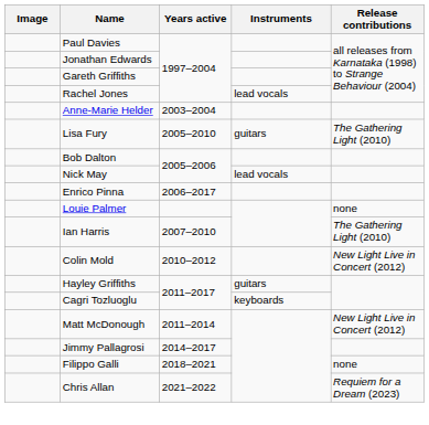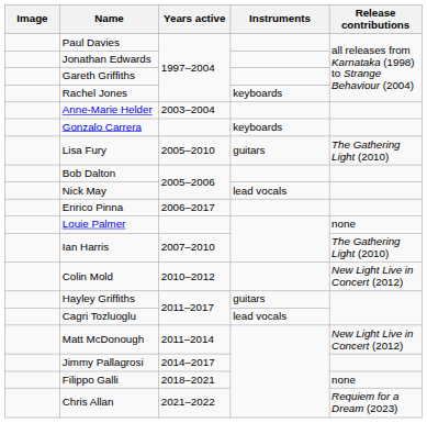 <table class="wikitable" width="100%" border="1">
 <tr>
 <th width="75">Image</th>
 <th width="140">Name</th>
 <th width="100">Years active</th>
 <th width="140">Instruments</th>
 <th>Release contributions</th>
 </tr>
 <tr>
 <td></td>
 <td>Paul Davies</td>
 <td rowspan="4">1997–2004</td>
 <td></td>
 <td rowspan="4">all releases from <em>Karnataka</em> (1998) to <em>Strange Behaviour</em> (2004)</td>
 </tr>
 <tr>
 <td></td>
 <td>Jonathan Edwards</td>
 <td></td>
 </tr>
 <tr>
 <td></td>
 <td>Gareth Griffiths</td>
 <td></td>
 </tr>
 <tr>
 <td></td>
 <td>Rachel Jones</td>
-<td>lead vocals</td>
+<td>keyboards</td>
 </tr>
 <tr>
 <td></td>
 <td><a href='#'>Anne-Marie Helder</a></td>
 <td>2003–2004</td>
 <td></td>
+<td></td>
+</tr>
+<tr>
+<td></td>
+<td><a href='#'>Gonzalo Carrera</a></td>
+<td></td>
+<td>keyboards</td>
 <td></td>
 </tr>
 <tr>
 <td></td>
 <td>Lisa Fury</td>
 <td>2005–2010</td>
 <td>guitars</td>
 <td><em>The Gathering Light</em> (2010)</td>
 </tr>
 <tr>
 <td></td>
 <td>Bob Dalton</td>
 <td rowspan="2">2005–2006</td>
 <td></td>
 <td></td>
 </tr>
 <tr>
 <td></td>
 <td>Nick May</td>
 <td>lead vocals</td>
 <td></td>
 </tr>
 <tr>
 <td></td>
 <td>Enrico Pinna</td>
 <td>2006–2017</td>
 <td></td>
 <td></td>
 </tr>
 <tr>
 <td></td>
 <td><a href='#'>Louie Palmer</a></td>
 <td></td>
 <td rowspan="2"></td>
 <td>none</td>
 </tr>
 <tr>
 <td></td>
 <td>Ian Harris</td>
 <td>2007–2010</td>
 <td><em>The Gathering Light</em> (2010)</td>
 </tr>
 <tr>
 <td></td>
 <td>Colin Mold</td>
 <td>2010–2012</td>
 <td></td>
 <td><em>New Light Live in Concert</em> (2012)</td>
 </tr>
 <tr>
 <td></td>
 <td>Hayley Griffiths</td>
 <td rowspan="2">2011–2017</td>
 <td>guitars</td>
 <td rowspan="2"></td>
 </tr>
 <tr>
 <td></td>
 <td>Cagri Tozluoglu</td>
-<td>keyboards</td>
+<td>lead vocals</td>
 </tr>
 <tr>
 <td></td>
 <td>Matt McDonough</td>
 <td>2011–2014</td>
 <td rowspan="4"></td>
 <td><em>New Light Live in Concert</em> (2012)</td>
 </tr>
 <tr>
 <td></td>
 <td>Jimmy Pallagrosi</td>
 <td>2014–2017</td>
 <td></td>
 </tr>
 <tr>
 <td></td>
 <td>Filippo Galli</td>
 <td>2018–2021</td>
 <td>none</td>
 </tr>
 <tr>
 <td></td>
 <td>Chris Allan</td>
 <td>2021–2022</td>
 <td><em>Requiem for a Dream</em> (2023)</td>
 </tr>
 </table>
